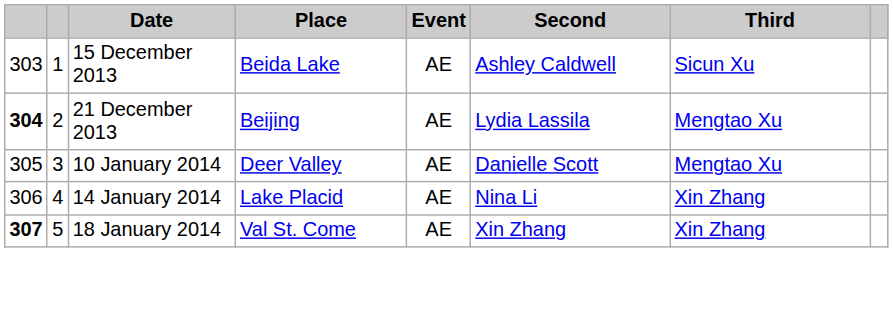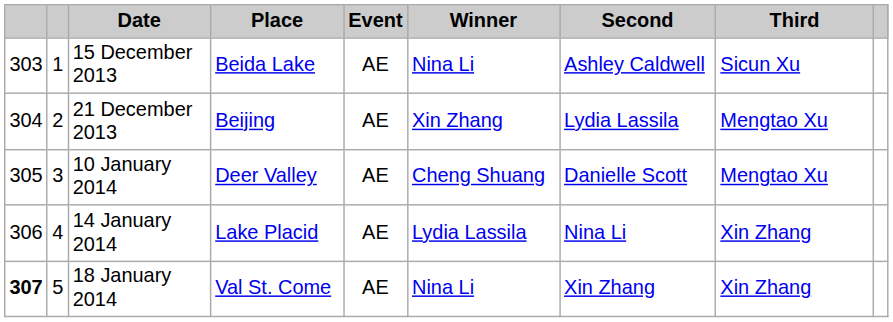 <table class="wikitable plainrowheaders" style="background:#fff; font-size:86%; line-height:16px; border:grey solid 1px; border-collapse:collapse;">
 <tr style="background:#ccc; text-align:center;">
 <th scope="col" style="background:#ccc; width=20 px;"></th>
 <th scope="col" style="background:#ccc; width=30 px;"></th>
 <th scope="col" style="background:#ccc; width:140px;">Date</th>
 <th scope="col" style="background:#ccc; width:160px;">Place</th>
 <th scope="col" style="background:#ccc; width:15px;">Event</th>
+<th scope="col" style="background:#ccc; width:185px;">Winner</th>
 <th scope="col" style="background:#ccc; width:185px;">Second</th>
 <th scope="col" style="background:#ccc; width:185px;">Third</th>
 <th scope="col" style="background:#ccc; width:10px;"></th>
 </tr>
 <tr>
 <td align=center>303</td>
 <td align=center>1</td>
 <td>15 December 2013</td>
 <td> <a href='#'>Beida Lake</a></td>
 <td align=center>AE</td>
+<td> <a href='#'>Nina Li</a></td>
 <td> <a href='#'>Ashley Caldwell</a></td>
 <td> <a href='#'>Sicun Xu</a></td>
 <td></td>
 </tr>
 <tr>
-<td align=center><strong>304</strong></td>
+<td align=center>304</td>
 <td align=center>2</td>
 <td>21 December 2013</td>
 <td> <a href='#'>Beijing</a></td>
 <td align=center>AE</td>
+<td> <a href='#'>Xin Zhang</a></td>
 <td> <a href='#'>Lydia Lassila</a></td>
 <td> <a href='#'>Mengtao Xu</a></td>
 <td></td>
 </tr>
 <tr>
 <td align=center>305</td>
 <td align=center>3</td>
 <td>10 January 2014</td>
 <td> <a href='#'>Deer Valley</a></td>
 <td align=center>AE</td>
+<td> <a href='#'>Cheng Shuang</a></td>
 <td> <a href='#'>Danielle Scott</a></td>
 <td> <a href='#'>Mengtao Xu</a></td>
 <td></td>
 </tr>
 <tr>
 <td align=center>306</td>
 <td align=center>4</td>
 <td>14 January 2014</td>
 <td> <a href='#'>Lake Placid</a></td>
 <td align=center>AE</td>
+<td> <a href='#'>Lydia Lassila</a></td>
 <td> <a href='#'>Nina Li</a></td>
 <td> <a href='#'>Xin Zhang</a></td>
 <td></td>
 </tr>
 <tr>
 <td align=center><strong>307</strong></td>
 <td align=center>5</td>
 <td>18 January 2014</td>
 <td> <a href='#'>Val St. Come</a></td>
 <td align=center>AE</td>
+<td> <a href='#'>Nina Li</a></td>
 <td> <a href='#'>Xin Zhang</a></td>
 <td> <a href='#'>Xin Zhang</a></td>
 <td></td>
 </tr>
 </table>
